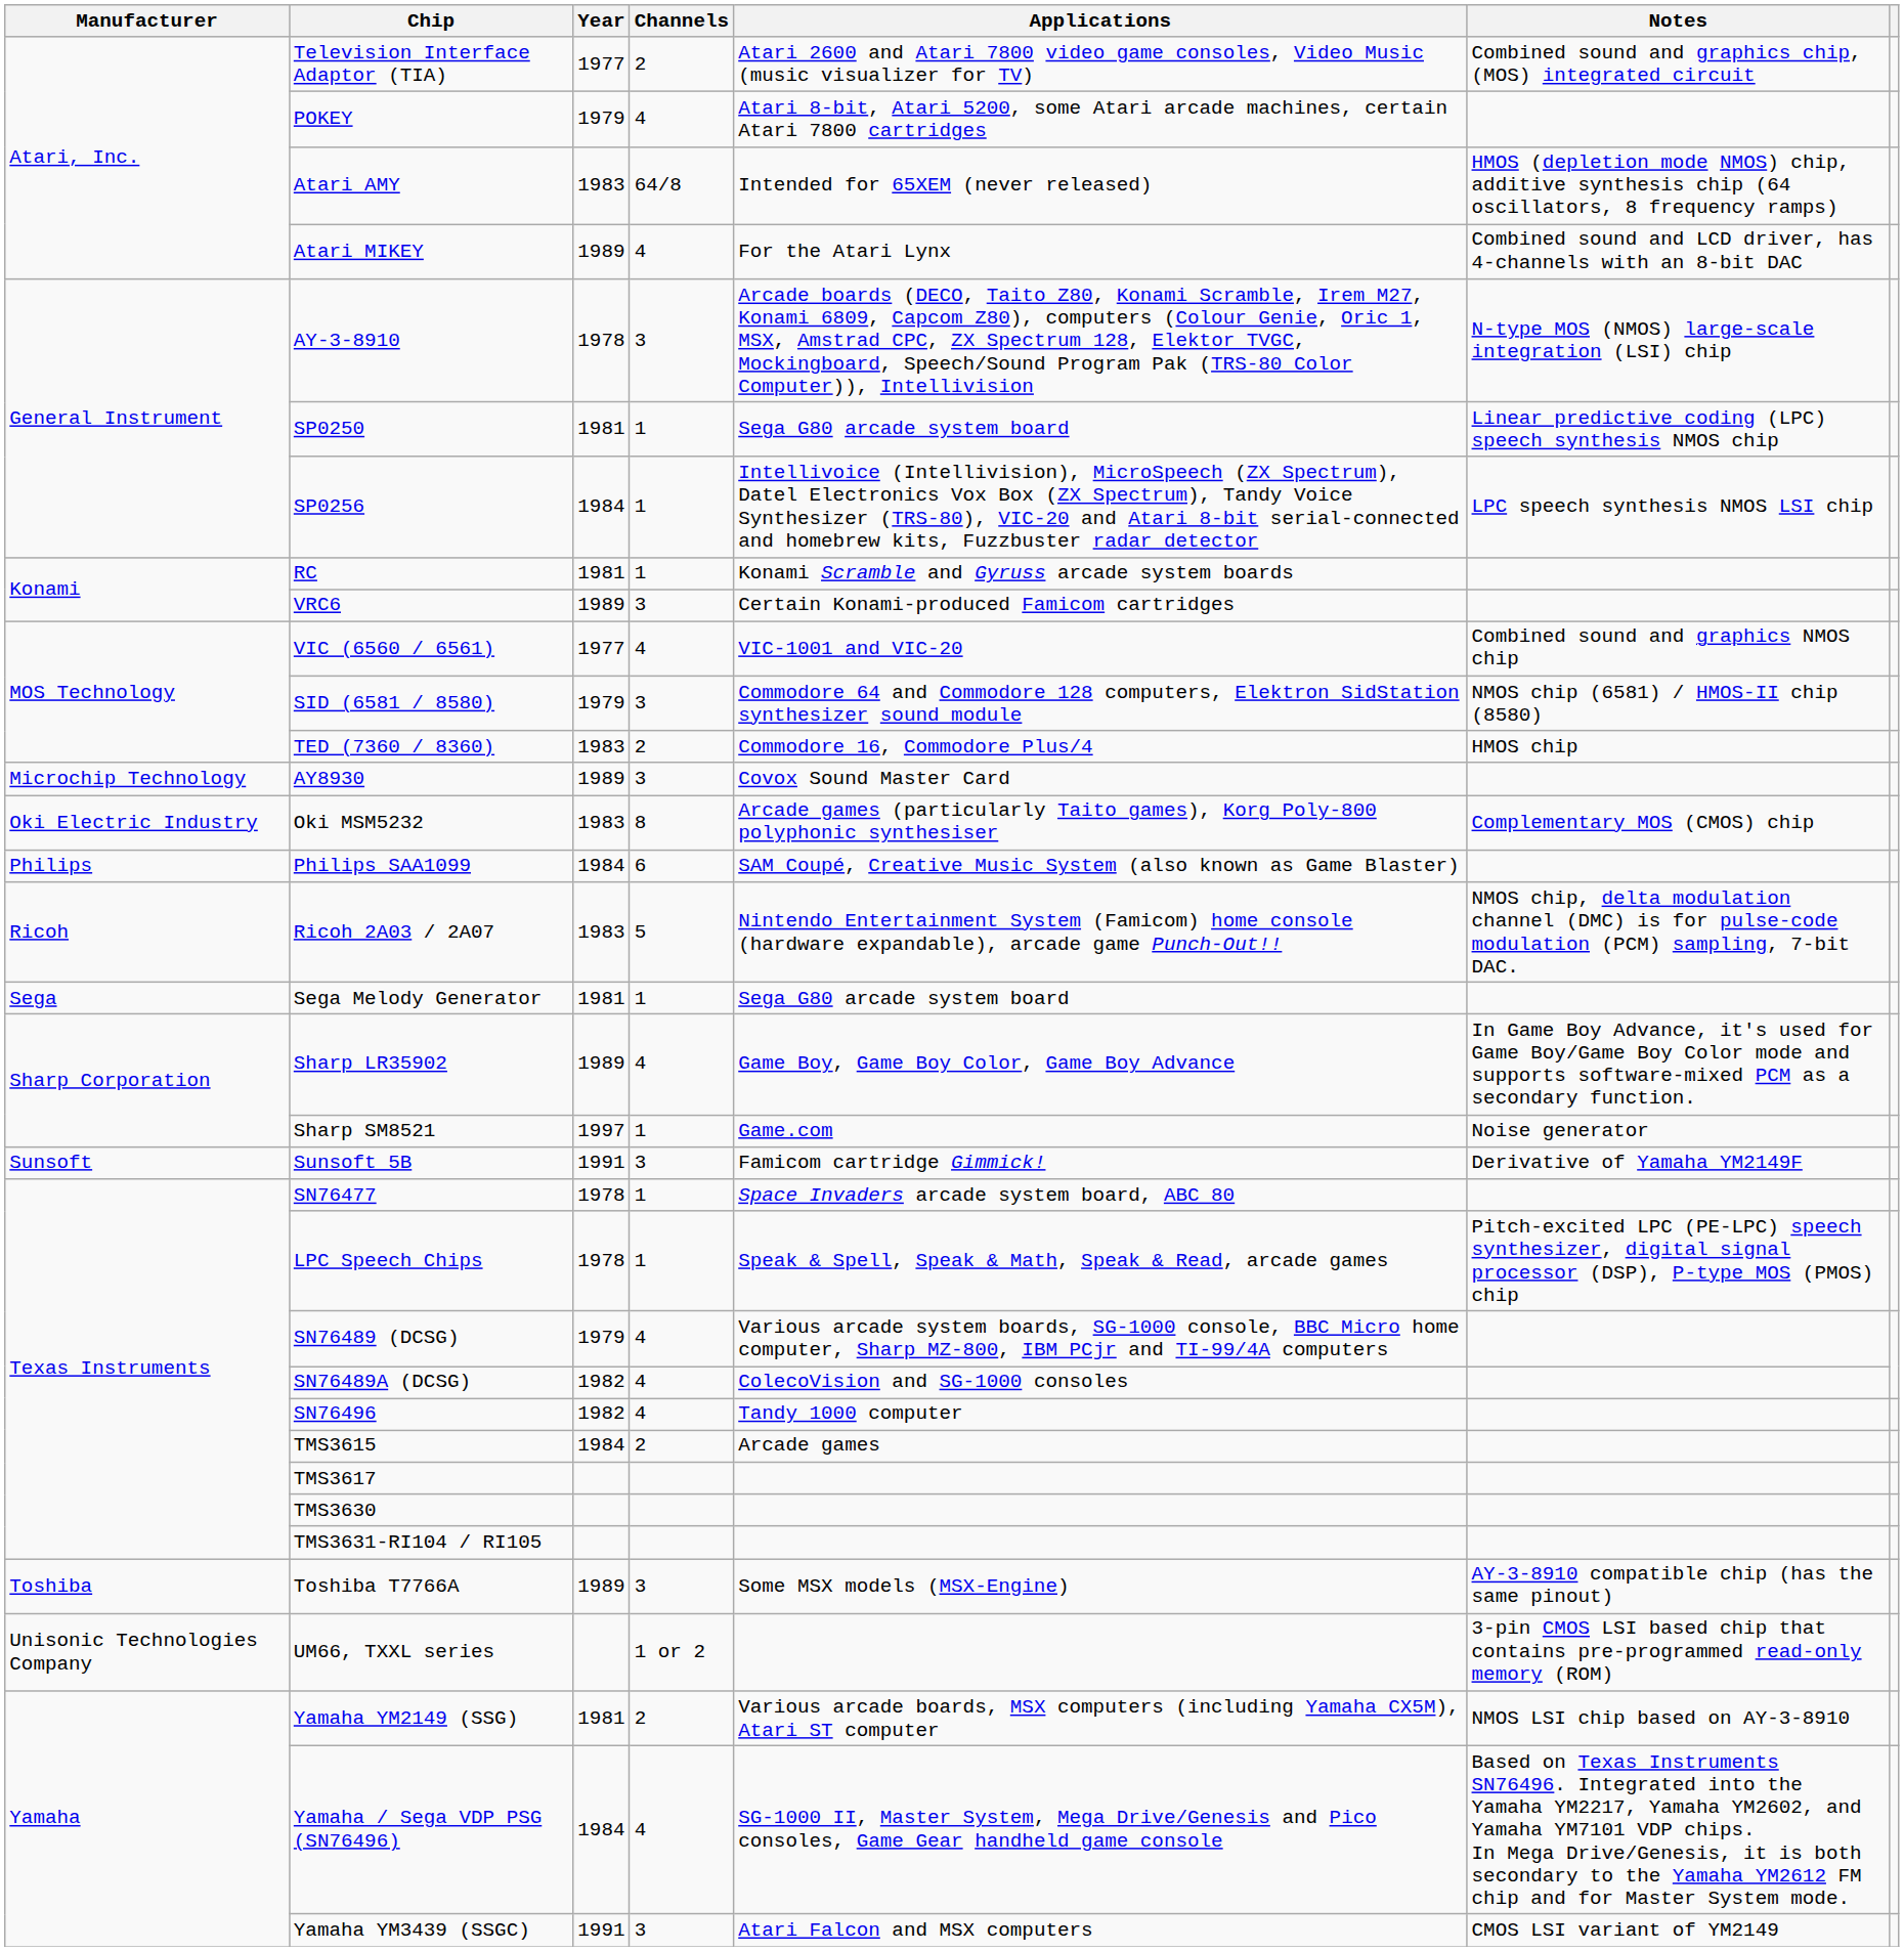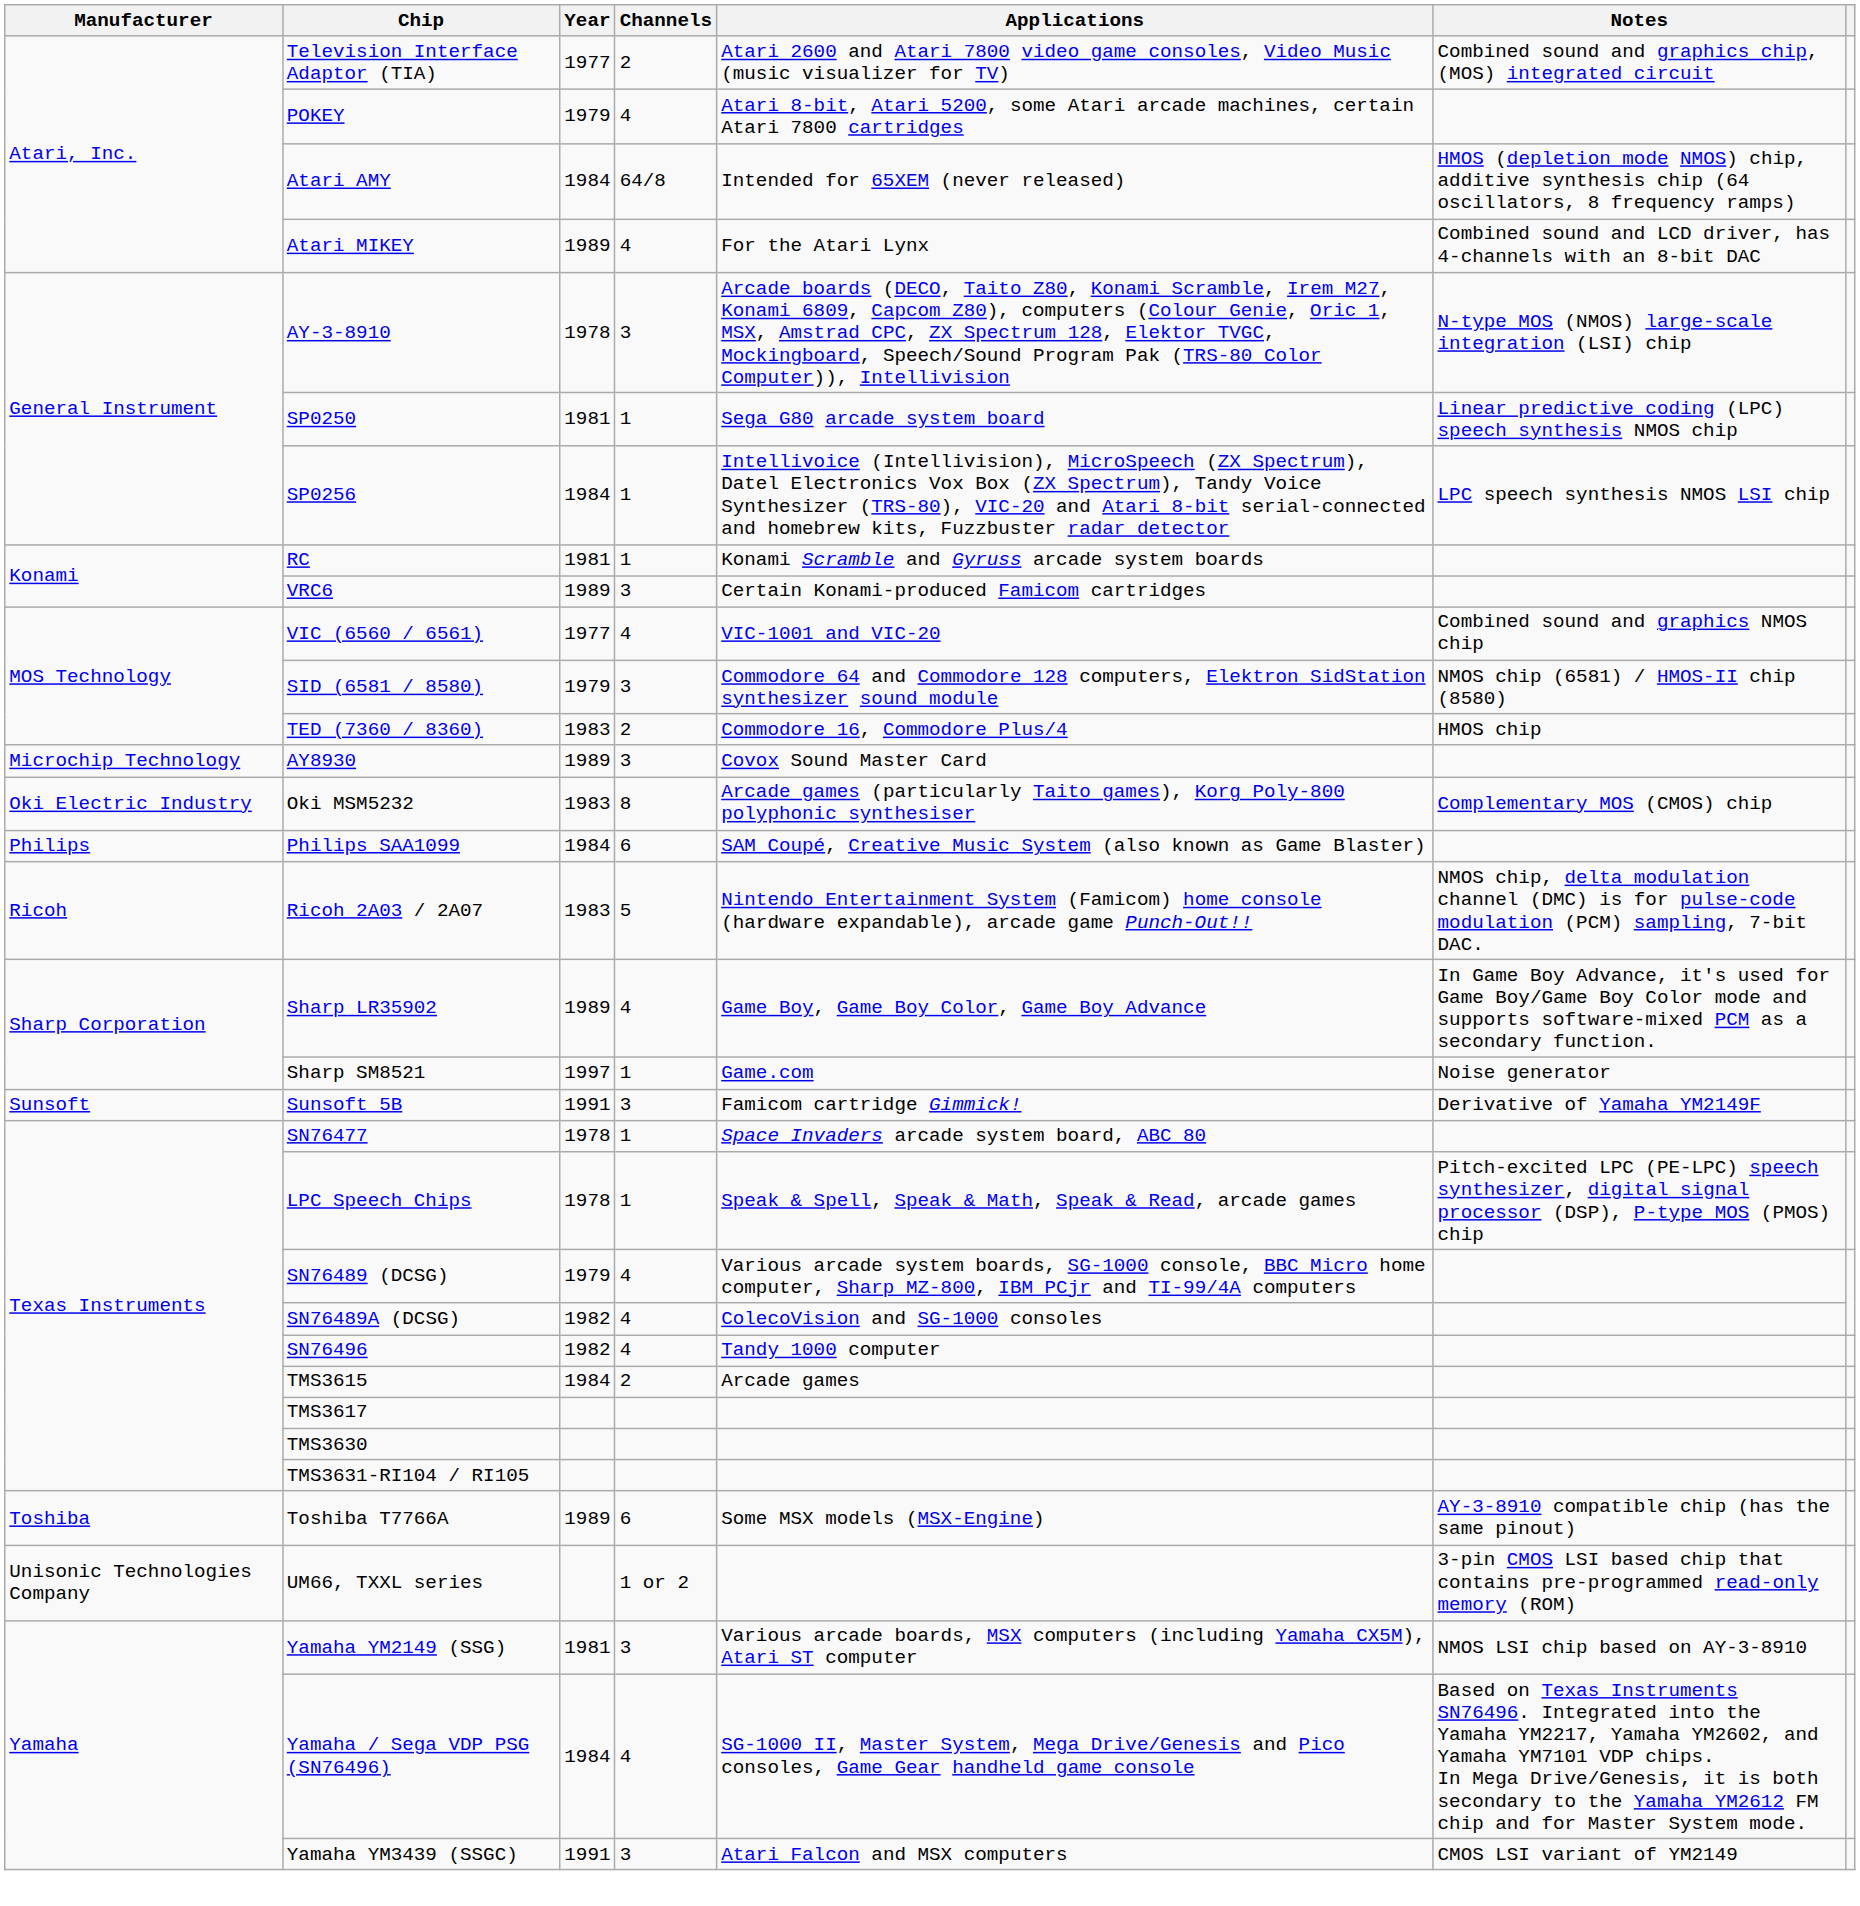 <table class="wikitable sortable">
 <tr>
 <th style="width:15%">Manufacturer</th>
 <th style="width:15%">Chip</th>
 <th>Year</th>
 <th>Channels</th>
 <th>Applications</th>
 <th>Notes</th>
 <th class="unsortable"></th>
 </tr>
 <tr>
 <td rowspan="4"><a href='#'>Atari, Inc.</a></td>
 <td><a href='#'>Television Interface Adaptor</a> (TIA)</td>
 <td>1977</td>
 <td>2</td>
 <td><a href='#'>Atari 2600</a> and <a href='#'>Atari 7800</a> <a href='#'>video game consoles</a>, <a href='#'>Video Music</a> (music visualizer for <a href='#'>TV</a>)</td>
 <td>Combined sound and <a href='#'>graphics chip</a>,  (MOS) <a href='#'>integrated circuit</a></td>
 <td></td>
 </tr>
 <tr>
 <td><a href='#'>POKEY</a></td>
 <td>1979</td>
 <td>4</td>
 <td><a href='#'>Atari 8-bit</a>, <a href='#'>Atari 5200</a>, some Atari arcade machines, certain Atari 7800 <a href='#'>cartridges</a></td>
 <td></td>
 <td></td>
 </tr>
 <tr>
 <td><a href='#'>Atari AMY</a></td>
-<td>1983</td>
+<td>1984</td>
 <td>64/8</td>
 <td>Intended for <a href='#'>65XEM</a> (never released)</td>
 <td><a href='#'>HMOS</a> (<a href='#'>depletion mode</a> <a href='#'>NMOS</a>) chip, additive synthesis chip (64 oscillators, 8 frequency ramps)</td>
 <td></td>
 </tr>
 <tr>
 <td><a href='#'>Atari MIKEY</a></td>
 <td>1989</td>
 <td>4</td>
 <td>For the Atari Lynx</td>
 <td>Combined sound and LCD driver, has 4-channels with an 8-bit DAC</td>
 <td></td>
 </tr>
 <tr>
 <td rowspan="3"><a href='#'>General Instrument</a></td>
 <td><a href='#'>AY-3-8910</a></td>
 <td>1978</td>
 <td>3</td>
 <td><a href='#'>Arcade boards</a> (<a href='#'>DECO</a>, <a href='#'>Taito Z80</a>, <a href='#'>Konami Scramble</a>, <a href='#'>Irem M27</a>, <a href='#'>Konami 6809</a>, <a href='#'>Capcom Z80</a>), computers (<a href='#'>Colour Genie</a>, <a href='#'>Oric 1</a>, <a href='#'>MSX</a>, <a href='#'>Amstrad CPC</a>, <a href='#'>ZX Spectrum 128</a>, <a href='#'>Elektor TVGC</a>, <a href='#'>Mockingboard</a>, Speech/Sound Program Pak (<a href='#'>TRS-80 Color Computer</a>)), <a href='#'>Intellivision</a></td>
 <td><a href='#'>N-type MOS</a> (NMOS) <a href='#'>large-scale integration</a> (LSI) chip</td>
 <td></td>
 </tr>
 <tr>
 <td><a href='#'>SP0250</a></td>
 <td>1981</td>
 <td>1</td>
 <td><a href='#'>Sega G80</a> <a href='#'>arcade system board</a></td>
 <td><a href='#'>Linear predictive coding</a> (LPC) <a href='#'>speech synthesis</a> NMOS chip</td>
 <td></td>
 </tr>
 <tr>
 <td><a href='#'>SP0256</a></td>
 <td>1984</td>
 <td>1</td>
 <td><a href='#'>Intellivoice</a> (Intellivision), <a href='#'>MicroSpeech</a> (<a href='#'>ZX Spectrum</a>), Datel Electronics Vox Box (<a href='#'>ZX Spectrum</a>), Tandy Voice Synthesizer (<a href='#'>TRS-80</a>), <a href='#'>VIC-20</a> and <a href='#'>Atari 8-bit</a> serial-connected and homebrew kits, Fuzzbuster <a href='#'>radar detector</a></td>
 <td><a href='#'>LPC</a> speech synthesis NMOS <a href='#'>LSI</a> chip</td>
 <td></td>
 </tr>
 <tr>
 <td rowspan="2"><a href='#'>Konami</a></td>
 <td><a href='#'>RC</a></td>
 <td>1981</td>
 <td>1</td>
 <td>Konami <em><a href='#'>Scramble</a></em> and <em><a href='#'>Gyruss</a></em> arcade system boards</td>
 <td></td>
 <td></td>
 </tr>
 <tr>
 <td><a href='#'>VRC6</a></td>
 <td>1989</td>
 <td>3</td>
 <td>Certain Konami-produced <a href='#'>Famicom</a> cartridges</td>
 <td></td>
 <td></td>
 </tr>
 <tr>
 <td rowspan="3"><a href='#'>MOS Technology</a></td>
 <td><a href='#'>VIC (6560 / 6561)</a></td>
 <td>1977</td>
 <td>4</td>
 <td><a href='#'>VIC-1001 and VIC-20</a></td>
 <td>Combined sound and <a href='#'>graphics</a> NMOS chip</td>
 <td></td>
 </tr>
 <tr>
 <td><a href='#'>SID (6581 / 8580)</a></td>
 <td>1979</td>
 <td>3</td>
 <td><a href='#'>Commodore 64</a> and <a href='#'>Commodore 128</a> computers, <a href='#'>Elektron SidStation</a> <a href='#'>synthesizer</a> <a href='#'>sound module</a></td>
 <td>NMOS chip (6581) / <a href='#'>HMOS-II</a> chip (8580)</td>
 <td></td>
 </tr>
 <tr>
 <td><a href='#'>TED (7360 / 8360)</a></td>
 <td>1983</td>
 <td>2</td>
 <td><a href='#'>Commodore 16</a>, <a href='#'>Commodore Plus/4</a></td>
 <td>HMOS chip</td>
 <td></td>
 </tr>
 <tr>
 <td><a href='#'>Microchip Technology</a></td>
 <td><a href='#'>AY8930</a></td>
 <td>1989</td>
 <td>3</td>
 <td><a href='#'>Covox</a> Sound Master Card</td>
 <td></td>
 <td></td>
 </tr>
 <tr>
 <td><a href='#'>Oki Electric Industry</a></td>
 <td>Oki MSM5232</td>
 <td>1983</td>
 <td>8</td>
 <td><a href='#'>Arcade games</a> (particularly <a href='#'>Taito games</a>), <a href='#'>Korg Poly-800</a> <a href='#'>polyphonic synthesiser</a></td>
 <td><a href='#'>Complementary MOS</a> (CMOS) chip</td>
 <td></td>
 </tr>
 <tr>
 <td><a href='#'>Philips</a></td>
 <td><a href='#'>Philips SAA1099</a></td>
 <td>1984</td>
 <td>6</td>
 <td><a href='#'>SAM Coupé</a>, <a href='#'>Creative Music System</a> (also known as Game Blaster)</td>
 <td></td>
 <td></td>
 </tr>
 <tr>
 <td><a href='#'>Ricoh</a></td>
 <td><a href='#'>Ricoh 2A03</a> / 2A07</td>
 <td>1983</td>
 <td>5</td>
 <td><a href='#'>Nintendo Entertainment System</a> (Famicom) <a href='#'>home console</a> (hardware expandable), arcade game <em><a href='#'>Punch-Out!!</a></em></td>
 <td>NMOS chip, <a href='#'>delta modulation</a> channel (DMC) is for <a href='#'>pulse-code modulation</a> (PCM) <a href='#'>sampling</a>, 7-bit DAC.</td>
 <td></td>
 </tr>
 <tr>
-<td><a href='#'>Sega</a></td>
-<td>Sega Melody Generator</td>
-<td>1981</td>
-<td>1</td>
-<td><a href='#'>Sega G80</a> arcade system board</td>
-<td></td>
-<td></td>
-</tr>
-<tr>
 <td rowspan=2><a href='#'>Sharp Corporation</a></td>
 <td><a href='#'>Sharp LR35902</a></td>
 <td>1989</td>
 <td>4</td>
 <td><a href='#'>Game Boy</a>, <a href='#'>Game Boy Color</a>, <a href='#'>Game Boy Advance</a></td>
 <td>In Game Boy Advance, it's used for Game Boy/Game Boy Color mode and supports software-mixed <a href='#'>PCM</a> as a secondary function.</td>
 <td></td>
 </tr>
 <tr>
 <td>Sharp SM8521</td>
 <td>1997</td>
 <td>1</td>
 <td><a href='#'>Game.com</a></td>
 <td>Noise generator</td>
 <td></td>
 </tr>
 <tr>
 <td><a href='#'>Sunsoft</a></td>
 <td><a href='#'>Sunsoft 5B</a></td>
 <td>1991</td>
 <td>3</td>
 <td>Famicom cartridge <em><a href='#'>Gimmick!</a></em></td>
 <td>Derivative of <a href='#'>Yamaha YM2149F</a></td>
 <td></td>
 </tr>
 <tr>
 <td rowspan="9"><a href='#'>Texas Instruments</a></td>
 <td><a href='#'>SN76477</a></td>
 <td>1978</td>
 <td>1</td>
 <td><em><a href='#'>Space Invaders</a></em> arcade system board, <a href='#'>ABC 80</a></td>
 <td></td>
 <td></td>
 </tr>
 <tr>
 <td><a href='#'>LPC Speech Chips</a></td>
 <td>1978</td>
 <td>1</td>
 <td><a href='#'>Speak & Spell</a>, <a href='#'>Speak & Math</a>, <a href='#'>Speak & Read</a>, arcade games</td>
 <td>Pitch-excited LPC (PE-LPC) <a href='#'>speech synthesizer</a>, <a href='#'>digital signal processor</a> (DSP), <a href='#'>P-type MOS</a> (PMOS) chip</td>
 <td></td>
 </tr>
 <tr>
 <td><a href='#'>SN76489</a> (DCSG)</td>
 <td>1979</td>
 <td>4</td>
 <td>Various arcade system boards, <a href='#'>SG-1000</a> console, <a href='#'>BBC Micro</a> home computer, <a href='#'>Sharp MZ-800</a>, <a href='#'>IBM PCjr</a> and <a href='#'>TI-99/4A</a> computers</td>
 <td></td>
 <td rowspan="2"></td>
 </tr>
 <tr>
 <td><a href='#'>SN76489A</a> (DCSG)</td>
 <td>1982</td>
 <td>4</td>
 <td><a href='#'>ColecoVision</a> and <a href='#'>SG-1000</a> consoles</td>
 <td></td>
 </tr>
 <tr>
 <td><a href='#'>SN76496</a></td>
 <td>1982</td>
 <td>4</td>
 <td><a href='#'>Tandy 1000</a> computer</td>
 <td></td>
 <td></td>
 </tr>
 <tr>
 <td>TMS3615</td>
 <td>1984</td>
 <td>2</td>
 <td>Arcade games</td>
 <td></td>
 <td></td>
 </tr>
 <tr>
 <td>TMS3617</td>
 <td></td>
 <td></td>
 <td></td>
 <td></td>
 <td></td>
 </tr>
 <tr>
 <td>TMS3630</td>
 <td></td>
 <td></td>
 <td></td>
 <td></td>
 <td></td>
 </tr>
 <tr>
 <td>TMS3631-RI104 / RI105</td>
 <td></td>
 <td></td>
 <td></td>
 <td></td>
 <td></td>
 </tr>
 <tr>
 <td><a href='#'>Toshiba</a></td>
 <td>Toshiba T7766A</td>
 <td>1989</td>
-<td>3</td>
+<td>6</td>
 <td>Some MSX models (<a href='#'>MSX-Engine</a>)</td>
 <td><a href='#'>AY-3-8910</a> compatible chip (has the same pinout)</td>
 <td></td>
 </tr>
 <tr>
 <td>Unisonic Technologies Company</td>
 <td>UM66, TXXL series</td>
 <td></td>
 <td>1 or 2</td>
 <td></td>
 <td>3-pin <a href='#'>CMOS</a> LSI based chip that contains pre-programmed <a href='#'>read-only memory</a> (ROM)</td>
 <td></td>
 </tr>
 <tr>
 <td rowspan="3"><a href='#'>Yamaha</a></td>
 <td><a href='#'>Yamaha YM2149</a> (SSG)</td>
 <td>1981</td>
-<td>2</td>
+<td>3</td>
 <td>Various arcade boards, <a href='#'>MSX</a> computers (including <a href='#'>Yamaha CX5M</a>), <a href='#'>Atari ST</a> computer</td>
 <td>NMOS LSI chip based on AY-3-8910</td>
 <td></td>
 </tr>
 <tr>
 <td><a href='#'>Yamaha / Sega VDP PSG (SN76496)</a></td>
 <td>1984</td>
 <td>4</td>
 <td><a href='#'>SG-1000 II</a>, <a href='#'>Master System</a>, <a href='#'>Mega Drive/Genesis</a> and <a href='#'>Pico</a> consoles, <a href='#'>Game Gear</a> <a href='#'>handheld game console</a></td>
 <td>Based on <a href='#'>Texas Instruments SN76496</a>. Integrated into the Yamaha YM2217, Yamaha YM2602, and Yamaha YM7101 VDP chips.<br>In Mega Drive/Genesis, it is both secondary to the <a href='#'>Yamaha YM2612</a> FM chip and for Master System mode.</td>
 <td></td>
 </tr>
 <tr>
 <td>Yamaha YM3439 (SSGC)</td>
 <td>1991</td>
 <td>3</td>
 <td><a href='#'>Atari Falcon</a> and MSX computers</td>
 <td>CMOS LSI variant of YM2149</td>
 <td></td>
 </tr>
 </table>
